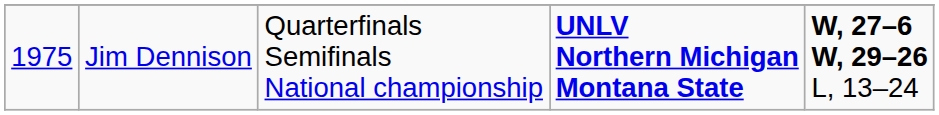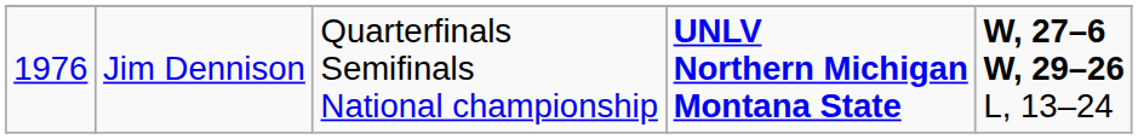 <table class="wikitable">
 <tr>
 </tr>
 <tr>
-<td><a href='#'>1975</a></td>
+<td><a href='#'>1976</a></td>
 <td><a href='#'>Jim Dennison</a></td>
 <td>Quarterfinals<br>Semifinals<br><a href='#'>National championship</a></td>
 <td><strong><a href='#'>UNLV</a><br><a href='#'>Northern Michigan</a><br><a href='#'>Montana State</a></strong></td>
 <td><strong>W, 27–6</strong><br><strong>W, 29–26</strong><br>L, 13–24</td>
 </tr>
 </table>
